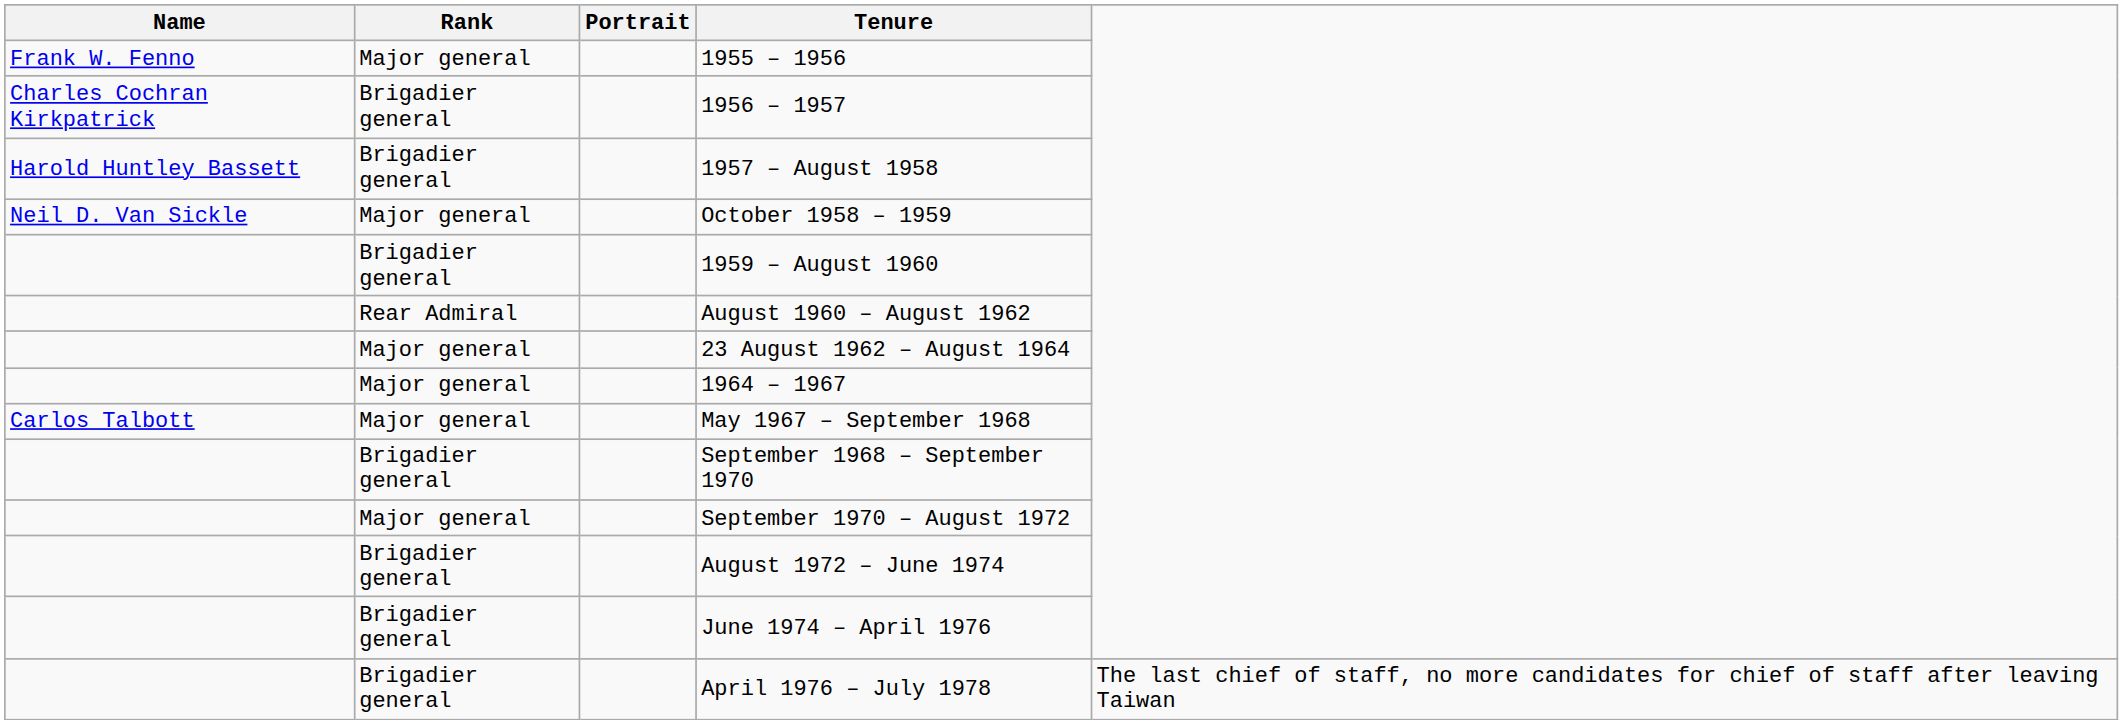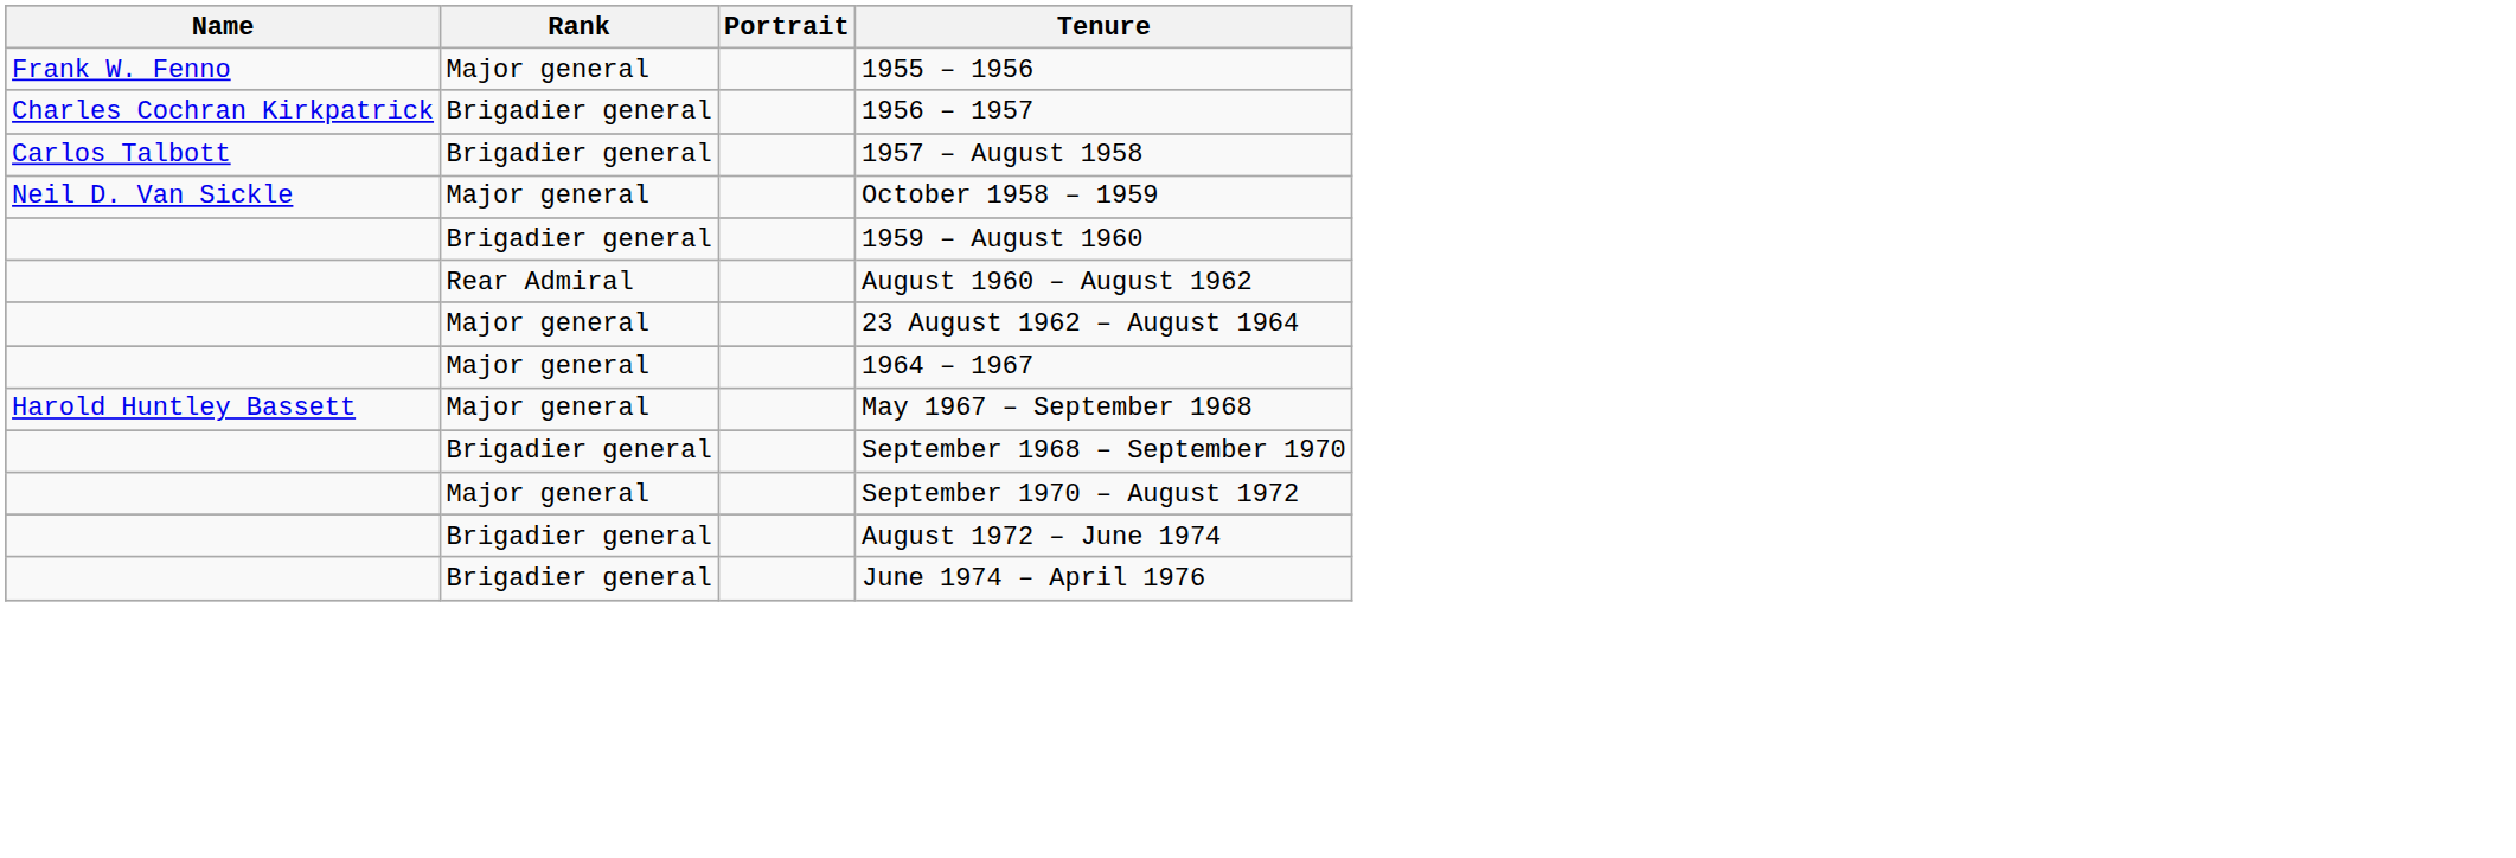 <table class="wikitable sortable" style="font-size: 100%" align=center>
 <tr>
 <th>Name</th>
 <th>Rank</th>
 <th>Portrait</th>
 <th>Tenure</th>
 </tr>
 <tr>
 <td><a href='#'>Frank W. Fenno</a></td>
 <td> Major general</td>
 <td></td>
 <td>1955 – 1956</td>
 </tr>
 <tr>
 <td><a href='#'>Charles Cochran Kirkpatrick</a></td>
 <td> Brigadier general</td>
 <td></td>
 <td>1956 – 1957</td>
 </tr>
 <tr>
-<td><a href='#'>Harold Huntley Bassett</a></td>
+<td><a href='#'>Carlos Talbott</a></td>
 <td> Brigadier general</td>
 <td></td>
 <td>1957 – August 1958</td>
 </tr>
 <tr>
 <td><a href='#'>Neil D. Van Sickle</a></td>
 <td> Major general</td>
 <td></td>
 <td>October  1958 – 1959</td>
 </tr>
 <tr>
 <td></td>
 <td> Brigadier general</td>
 <td></td>
 <td>1959 – August 1960</td>
 </tr>
 <tr>
 <td></td>
 <td> Rear Admiral</td>
 <td></td>
 <td>August 1960 – August 1962</td>
 </tr>
 <tr>
 <td></td>
 <td> Major general</td>
 <td></td>
 <td>23 August 1962 – August 1964</td>
 </tr>
 <tr>
 <td></td>
 <td> Major general</td>
 <td></td>
 <td>1964 – 1967</td>
 </tr>
 <tr>
-<td><a href='#'>Carlos Talbott</a></td>
+<td><a href='#'>Harold Huntley Bassett</a></td>
 <td> Major general</td>
 <td></td>
 <td>May 1967 – September 1968</td>
 </tr>
 <tr>
 <td></td>
 <td> Brigadier general</td>
 <td></td>
 <td>September 1968 – September 1970</td>
 </tr>
 <tr>
 <td></td>
 <td> Major general</td>
 <td></td>
 <td>September 1970 – August 1972</td>
 </tr>
 <tr>
 <td></td>
 <td> Brigadier general</td>
 <td></td>
 <td>August 1972 – June 1974</td>
 </tr>
 <tr>
 <td></td>
 <td> Brigadier general</td>
 <td></td>
 <td>June 1974 – April 1976</td>
 </tr>
-<tr>
-<td></td>
-<td> Brigadier general</td>
-<td></td>
-<td>April 1976 – July 1978</td>
-<td>The last chief of staff, no more candidates for chief of staff after leaving Taiwan</td>
-</tr>
 </table>
